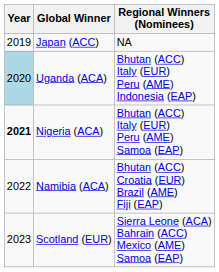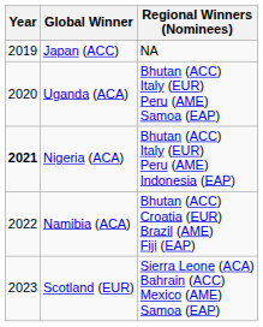 <table class="wikitable">
 <tr>
 <th>Year</th>
 <th>Global Winner</th>
 <th>Regional Winners <br> (Nominees)</th>
 </tr>
 <tr>
 <td>2019</td>
 <td> <a href='#'>Japan</a> (<a href='#'>ACC</a>)</td>
 <td>NA</td>
 </tr>
 <tr>
-<td style="background: lightblue;">2020</td>
+<td>2020</td>
 <td> <a href='#'>Uganda</a> (<a href='#'>ACA</a>)</td>
-<td> <a href='#'>Bhutan</a> (<a href='#'>ACC</a>)<br>  <a href='#'>Italy</a> (<a href='#'>EUR</a>)<br> <a href='#'>Peru</a> (<a href='#'>AME</a>)<br> <a href='#'>Indonesia</a> (<a href='#'>EAP</a>)</td>
+<td> <a href='#'>Bhutan</a> (<a href='#'>ACC</a>)<br> <a href='#'>Italy</a> (<a href='#'>EUR</a>)<br> <a href='#'>Peru</a> (<a href='#'>AME</a>)<br> <a href='#'>Samoa</a> (<a href='#'>EAP</a>)</td>
 </tr>
 <tr>
 <td><strong>2021</strong></td>
 <td> <a href='#'>Nigeria</a> (<a href='#'>ACA</a>)</td>
-<td> <a href='#'>Bhutan</a> (<a href='#'>ACC</a>)<br> <a href='#'>Italy</a> (<a href='#'>EUR</a>)<br> <a href='#'>Peru</a> (<a href='#'>AME</a>)<br> <a href='#'>Samoa</a> (<a href='#'>EAP</a>)</td>
+<td> <a href='#'>Bhutan</a> (<a href='#'>ACC</a>)<br>  <a href='#'>Italy</a> (<a href='#'>EUR</a>)<br> <a href='#'>Peru</a> (<a href='#'>AME</a>)<br> <a href='#'>Indonesia</a> (<a href='#'>EAP</a>)</td>
 </tr>
 <tr>
 <td>2022</td>
 <td> <a href='#'>Namibia</a> (<a href='#'>ACA</a>)</td>
 <td> <a href='#'>Bhutan</a> (<a href='#'>ACC</a>)<br> <a href='#'>Croatia</a> (<a href='#'>EUR</a>)<br> <a href='#'>Brazil</a> (<a href='#'>AME</a>)<br> <a href='#'>Fiji</a> (<a href='#'>EAP</a>)</td>
 </tr>
 <tr>
 <td>2023</td>
 <td> <a href='#'>Scotland</a> (<a href='#'>EUR</a>)</td>
 <td> <a href='#'>Sierra Leone</a> (<a href='#'>ACA</a>)<br> <a href='#'>Bahrain</a> (<a href='#'>ACC</a>)<br>  <a href='#'>Mexico</a> (<a href='#'>AME</a>)<br> <a href='#'>Samoa</a> (<a href='#'>EAP</a>)</td>
 </tr>
 </table>
